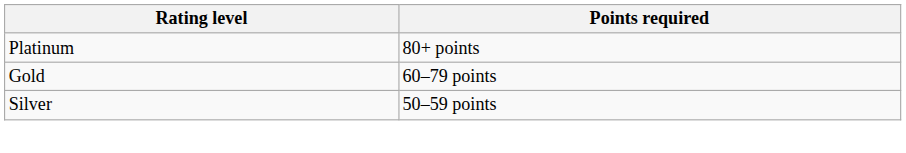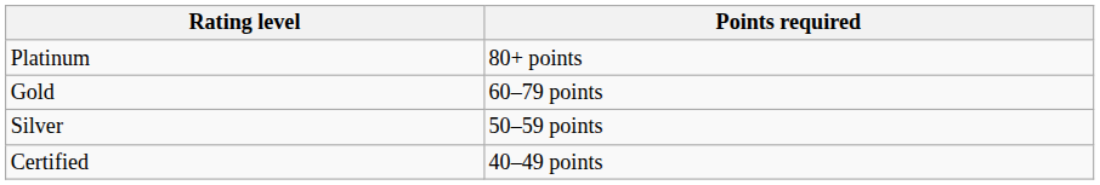 <table class="wikitable" style="width: 40%">
 <tr>
 <th>Rating level</th>
 <th>Points required</th>
 </tr>
 <tr>
 <td>Platinum</td>
 <td>80+ points</td>
 </tr>
 <tr>
 <td>Gold</td>
 <td>60–79 points</td>
 </tr>
 <tr>
 <td>Silver</td>
 <td>50–59 points</td>
 </tr>
+<tr>
+<td>Certified</td>
+<td>40–49 points</td>
+</tr>
 </table>
